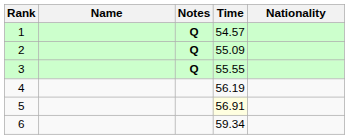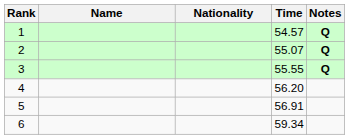 <table class="wikitable sortable" style="text-align:center">
 <tr>
 <th>Rank</th>
 <th style="width:180px">Name</th>
+<th style="width:125px">Nationality</th>
+<th>Time</th>
 <th>Notes</th>
-<th>Time</th>
-<th style="width:125px">Nationality</th>
 </tr>
 <tr style="background:#cfc;">
 <td>1</td>
 <td style="text-align:left;"></td>
+<td style="text-align:left;"></td>
+<td>54.57</td>
 <td><strong>Q</strong></td>
-<td>54.57</td>
-<td style="text-align:left;"></td>
 </tr>
 <tr style="background:#cfc;">
 <td>2</td>
 <td style="text-align:left;"></td>
+<td style="text-align:left;"></td>
+<td>55.07</td>
 <td><strong>Q</strong></td>
-<td>55.09</td>
-<td style="text-align:left;"></td>
 </tr>
 <tr style="background:#cfc;">
 <td>3</td>
 <td style="text-align:left;"></td>
+<td style="text-align:left;"></td>
+<td>55.55</td>
 <td><strong>Q</strong></td>
-<td>55.55</td>
-<td style="text-align:left;"></td>
 </tr>
 <tr>
 <td>4</td>
 <td style="text-align:left;"></td>
+<td style="text-align:left;"></td>
+<td>56.20</td>
 <td></td>
-<td>56.19</td>
-<td style="text-align:left;"></td>
 </tr>
 <tr>
 <td>5</td>
 <td style="text-align:left;"></td>
+<td style="text-align:left;"></td>
+<td>56.91</td>
 <td></td>
-<td style="background: lightyellow;">56.91</td>
-<td style="text-align:left;"></td>
 </tr>
 <tr>
 <td>6</td>
 <td style="text-align:left;"></td>
+<td style="text-align:left;"></td>
+<td>59.34</td>
 <td></td>
-<td>59.34</td>
-<td style="text-align:left;"></td>
 </tr>
 </table>
